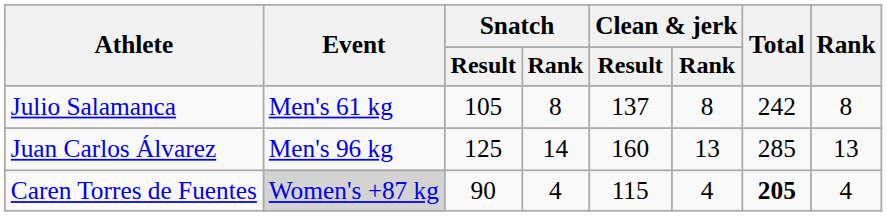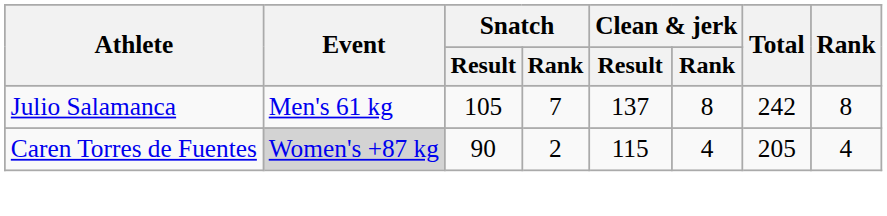 <table class="wikitable" style="font-size:90%">
 <tr>
 <th rowspan=2>Athlete</th>
 <th rowspan=2>Event</th>
 <th colspan="2">Snatch</th>
 <th colspan="2">Clean & jerk</th>
 <th rowspan="2">Total</th>
 <th rowspan="2">Rank</th>
 </tr>
 <tr style="font-size:95%">
 <th>Result</th>
 <th>Rank</th>
 <th>Result</th>
 <th>Rank</th>
 </tr>
 <tr align=center>
 <td align=left><a href='#'>Julio Salamanca</a></td>
 <td align=left><a href='#'>Men's 61 kg</a></td>
 <td>105</td>
-<td>8</td>
+<td>7</td>
 <td>137</td>
 <td>8</td>
 <td>242</td>
 <td>8</td>
 </tr>
 <tr align=center>
-<td align=left><a href='#'>Juan Carlos Álvarez</a></td>
-<td align=left><a href='#'>Men's 96 kg</a></td>
-<td>125</td>
-<td>14</td>
-<td>160</td>
-<td>13</td>
-<td>285</td>
-<td>13</td>
-</tr>
-<tr align=center>
 <td align=left><a href='#'>Caren Torres de Fuentes</a></td>
 <td align=left style="background: lightgrey;"><a href='#'>Women's +87 kg</a></td>
 <td>90</td>
-<td>4</td>
+<td>2</td>
 <td>115</td>
 <td>4</td>
-<td><strong>205</strong></td>
+<td>205</td>
 <td>4</td>
 </tr>
 </table>
